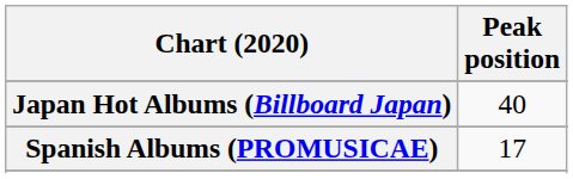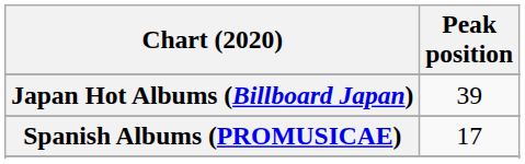 <table class="wikitable sortable plainrowheaders" style="text-align:center">
 <tr>
 <th scope="col">Chart (2020)</th>
 <th scope="col">Peak<br>position</th>
 </tr>
 <tr>
 </tr>
 <tr>
 </tr>
 <tr>
 </tr>
 <tr>
 </tr>
 <tr>
 </tr>
 <tr>
 </tr>
 <tr>
 </tr>
 <tr>
 </tr>
 <tr>
 </tr>
 <tr>
 </tr>
 <tr>
 </tr>
 <tr>
 <th scope="row">Japan Hot Albums (<em><a href='#'>Billboard Japan</a></em>)</th>
-<td>40</td>
+<td>39</td>
 </tr>
 <tr>
 </tr>
 <tr>
 </tr>
 <tr>
 </tr>
 <tr>
 </tr>
 <tr>
 </tr>
 <tr>
 <th scope="row">Spanish Albums (<a href='#'>PROMUSICAE</a>)</th>
 <td>17</td>
 </tr>
 <tr>
 </tr>
 <tr>
 </tr>
 <tr>
 </tr>
 <tr>
 </tr>
 <tr>
 </tr>
 </table>
